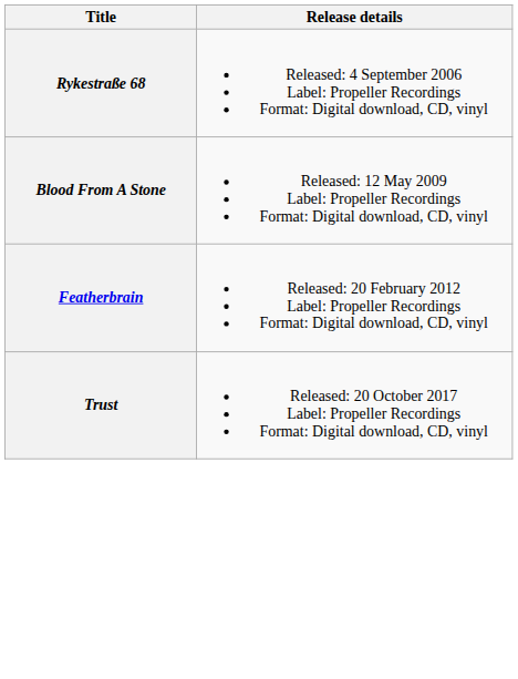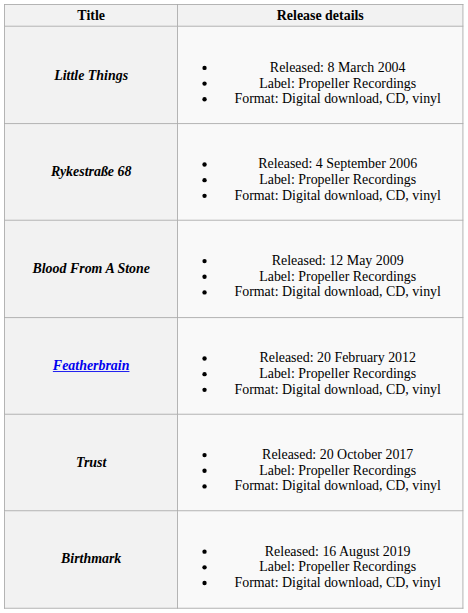 <table class="wikitable plainrowheaders" style="text-align:center;">
 <tr>
 <th scope="col" style="width:12em;">Title</th>
 <th scope="col" style="width:20em;">Release details</th>
+</tr>
+<tr>
+<th scope="row"><em>Little Things</em></th>
+<td><br><ul><li>Released: 8 March 2004</li><li>Label: Propeller Recordings</li><li>Format: Digital download, CD, vinyl</li></ul></td>
 </tr>
 <tr>
 <th scope="row"><em>Rykestraße 68</em></th>
 <td><br><ul><li>Released: 4 September 2006</li><li>Label: Propeller Recordings</li><li>Format: Digital download, CD, vinyl</li></ul></td>
 </tr>
 <tr>
 <th scope="row"><em>Blood From A Stone</em></th>
 <td><br><ul><li>Released: 12 May 2009</li><li>Label: Propeller Recordings</li><li>Format: Digital download, CD, vinyl</li></ul></td>
 </tr>
 <tr>
 <th scope="row"><em><a href='#'>Featherbrain</a></em></th>
 <td><br><ul><li>Released: 20 February 2012</li><li>Label: Propeller Recordings</li><li>Format: Digital download, CD, vinyl</li></ul></td>
 </tr>
 <tr>
 <th scope="row"><em>Trust</em></th>
 <td><br><ul><li>Released: 20 October 2017</li><li>Label: Propeller Recordings</li><li>Format: Digital download, CD, vinyl</li></ul></td>
 </tr>
+<tr>
+<th scope="row"><em>Birthmark</em></th>
+<td><br><ul><li>Released: 16 August 2019</li><li>Label: Propeller Recordings</li><li>Format: Digital download, CD, vinyl</li></ul></td>
+</tr>
 </table>
